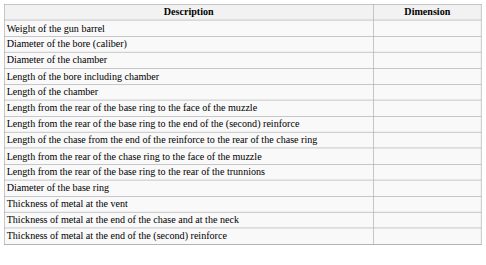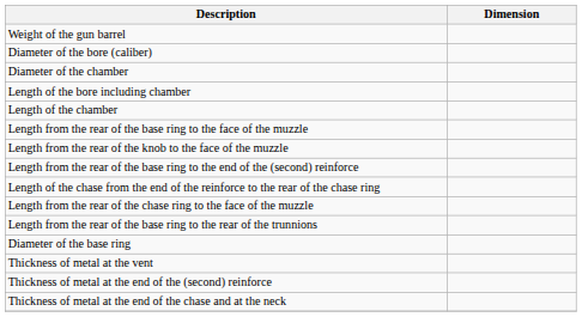 <table class="wikitable" style="text-align:left; width:60%;">
 <tr>
 <th width=35%>Description</th>
 <th width=10%>Dimension</th>
 </tr>
 <tr>
 <td rowspan=1>Weight of the gun barrel</td>
 <td></td>
 </tr>
 <tr>
 <td rowspan=1>Diameter of the bore (caliber)</td>
 <td></td>
 </tr>
 <tr>
 <td rowspan=1>Diameter of the chamber</td>
 <td></td>
 </tr>
 <tr>
 <td rowspan=1>Length of the bore including chamber</td>
 <td></td>
 </tr>
 <tr>
 <td rowspan=1>Length of the chamber</td>
 <td></td>
 </tr>
 <tr>
 <td rowspan=1>Length from the rear of the base ring to the face of the muzzle</td>
 <td></td>
 </tr>
 <tr>
+<td rowspan=1>Length from the rear of the knob to the face of the muzzle</td>
+<td></td>
+</tr>
+<tr>
 <td rowspan=1>Length from the rear of the base ring to the end of the (second) reinforce</td>
 <td></td>
 </tr>
 <tr>
 <td rowspan=1>Length of the chase from the end of the reinforce to the rear of the chase ring</td>
 <td></td>
 </tr>
 <tr>
 <td rowspan=1>Length from the rear of the chase ring to the face of the muzzle</td>
 <td></td>
 </tr>
 <tr>
 <td rowspan=1>Length from the rear of the base ring to the rear of the trunnions</td>
 <td></td>
 </tr>
 <tr>
 <td rowspan=1>Diameter of the base ring</td>
 <td></td>
 </tr>
 <tr>
 <td rowspan=1>Thickness of metal at the vent</td>
 <td></td>
 </tr>
 <tr>
-<td rowspan=1>Thickness of metal at the end of the chase and at the neck</td>
+<td rowspan=1>Thickness of metal at the end of the (second) reinforce</td>
 <td></td>
 </tr>
 <tr>
-<td rowspan=1>Thickness of metal at the end of the (second) reinforce</td>
+<td rowspan=1>Thickness of metal at the end of the chase and at the neck</td>
 <td></td>
 </tr>
 <tr>
 </tr>
 </table>
